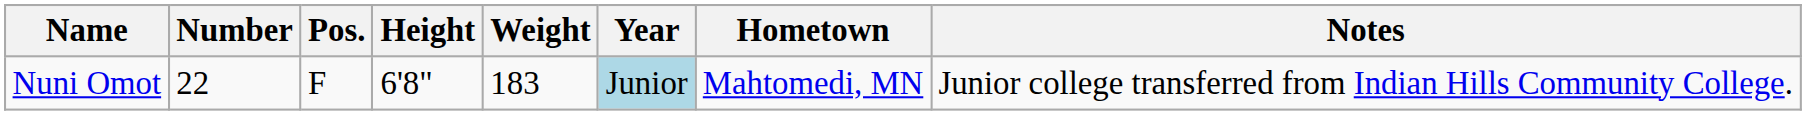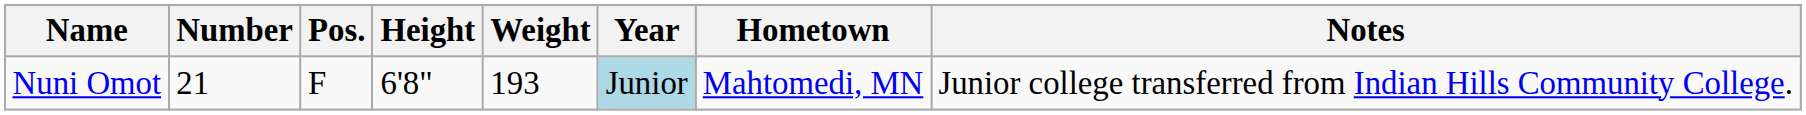 <table class="wikitable sortable" border="1">
 <tr>
 <th>Name</th>
 <th>Number</th>
 <th>Pos.</th>
 <th>Height</th>
 <th>Weight</th>
 <th>Year</th>
 <th>Hometown</th>
 <th class="unsortable">Notes</th>
 </tr>
 <tr>
 <td><a href='#'>Nuni Omot</a></td>
-<td>22</td>
+<td>21</td>
 <td>F</td>
 <td>6'8"</td>
-<td>183</td>
+<td>193</td>
 <td style="background: lightblue;">Junior</td>
 <td><a href='#'>Mahtomedi, MN</a></td>
 <td>Junior college transferred from <a href='#'>Indian Hills Community College</a>.</td>
 </tr>
 </table>
